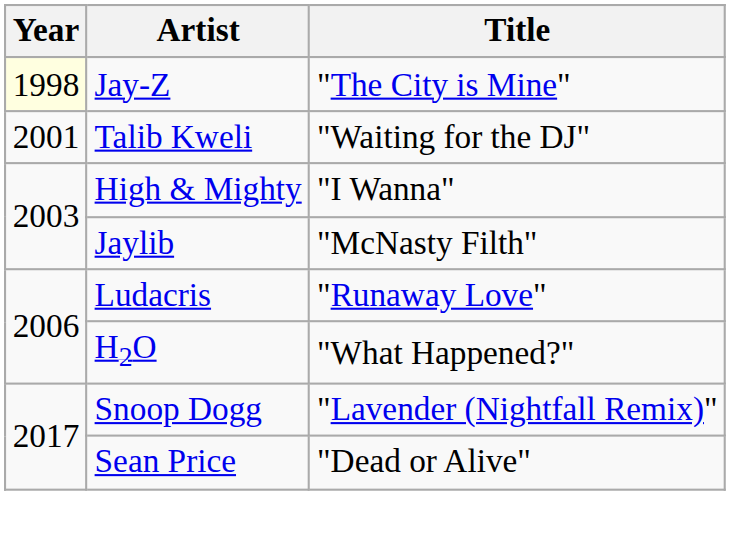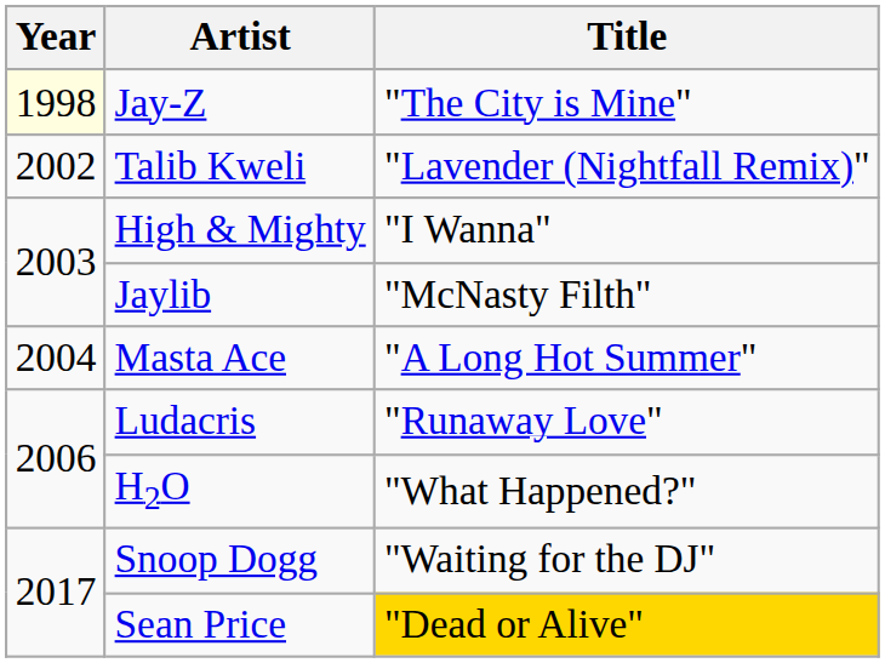 <table class="wikitable sortable">
 <tr>
 <th>Year</th>
 <th>Artist</th>
 <th>Title</th>
 </tr>
 <tr>
 <td style="background: lightyellow;">1998</td>
 <td><a href='#'>Jay-Z</a></td>
 <td>"<a href='#'>The City is Mine</a>"</td>
 </tr>
 <tr>
-<td>2001</td>
+<td>2002</td>
 <td><a href='#'>Talib Kweli</a></td>
-<td>"Waiting for the DJ"</td>
+<td>"<a href='#'>Lavender (Nightfall Remix)</a>"</td>
 </tr>
 <tr>
 <td rowspan="2">2003</td>
 <td><a href='#'>High & Mighty</a></td>
 <td>"I Wanna"</td>
 </tr>
 <tr>
 <td><a href='#'>Jaylib</a></td>
 <td>"McNasty Filth"</td>
+</tr>
+<tr>
+<td>2004</td>
+<td><a href='#'>Masta Ace</a></td>
+<td>"<a href='#'>A Long Hot Summer</a>"</td>
 </tr>
 <tr>
 <td rowspan="2">2006</td>
 <td><a href='#'>Ludacris</a></td>
 <td>"<a href='#'>Runaway Love</a>"</td>
 </tr>
 <tr>
 <td><a href='#'>H<sub>2</sub>O</a></td>
 <td>"What Happened?"</td>
 </tr>
 <tr>
 <td rowspan="2">2017</td>
 <td><a href='#'>Snoop Dogg</a></td>
-<td>"<a href='#'>Lavender (Nightfall Remix)</a>"</td>
+<td>"Waiting for the DJ"</td>
 </tr>
 <tr>
 <td><a href='#'>Sean Price</a></td>
-<td>"Dead or Alive"</td>
+<td style="background: gold;">"Dead or Alive"</td>
 </tr>
 </table>
